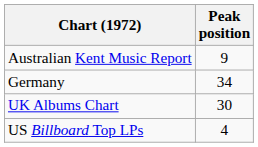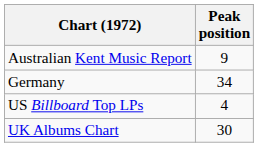 <table class="wikitable">
 <tr>
 <th>Chart (1972)</th>
 <th>Peak<br>position</th>
 </tr>
 <tr>
 <td>Australian <a href='#'>Kent Music Report</a></td>
 <td style="text-align:center;">9</td>
 </tr>
 <tr>
 <td>Germany</td>
 <td style="text-align:center;">34</td>
 </tr>
 <tr>
+<td>US <a href='#'><em>Billboard</em> Top LPs</a></td>
+<td style="text-align:center;">4</td>
+</tr>
+<tr>
 <td><a href='#'>UK Albums Chart</a></td>
 <td style="text-align:center;">30</td>
 </tr>
-<tr>
-<td>US <a href='#'><em>Billboard</em> Top LPs</a></td>
-<td style="text-align:center;">4</td>
-</tr>
 </table>
